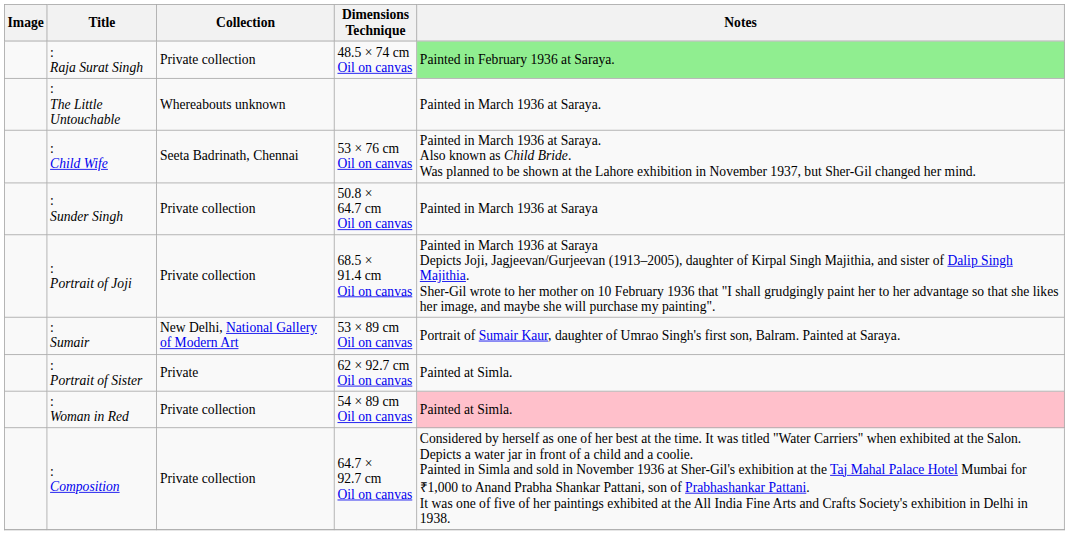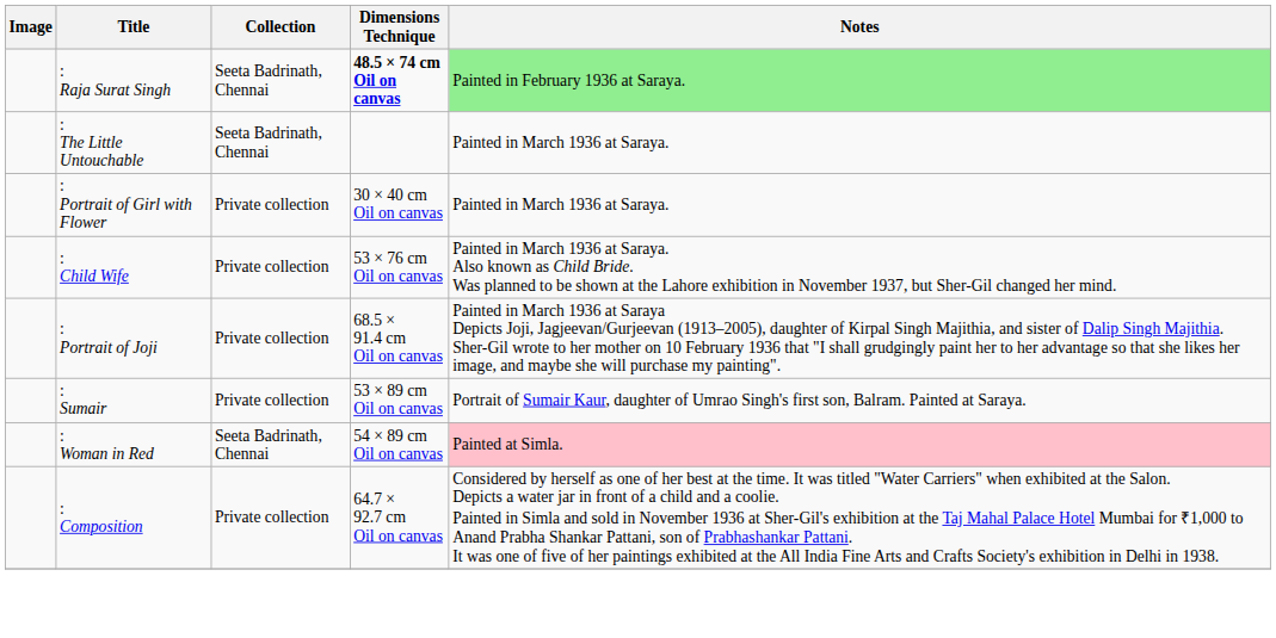 <table class="wikitable plainrowheaders sortable">
 <tr style="background:#ccc; text-align:center;">
 <th scope="col" class="unsortable">Image</th>
 <th scope="col">Title</th>
 <th scope="col">Collection</th>
 <th scope="col">Dimensions<br>Technique</th>
 <th scope="col" class="unsortable">Notes </th>
 </tr>
 <tr>
 <td></td>
 <td>:<br><em>Raja Surat Singh</em></td>
-<td>Private collection</td>
-<td>48.5 × 74 cm<br><a href='#'>Oil on canvas</a></td>
+<td>Seeta Badrinath, Chennai</td>
+<td><strong>48.5 × 74 cm<br><a href='#'>Oil on canvas</a></strong></td>
 <td style="background: lightgreen;">Painted in February 1936 at Saraya.</td>
 </tr>
 <tr>
 <td></td>
 <td>:<br><em>The Little Untouchable</em></td>
-<td>Whereabouts unknown</td>
+<td>Seeta Badrinath, Chennai</td>
 <td></td>
 <td>Painted in March 1936 at Saraya.</td>
 </tr>
 <tr>
 <td></td>
-<td>:<br><em><a href='#'>Child Wife</a></em></td>
-<td>Seeta Badrinath, Chennai</td>
-<td>53 × 76 cm<br><a href='#'>Oil on canvas</a></td>
-<td>Painted in March 1936 at Saraya.<br>Also known as <em>Child Bride</em>.<br>Was planned to be shown at the Lahore exhibition in November 1937, but Sher-Gil changed her mind.</td>
+<td>:<br><em>Portrait of Girl with Flower</em></td>
+<td>Private collection</td>
+<td>30 × 40 cm<br><a href='#'>Oil on canvas</a></td>
+<td>Painted in March 1936 at Saraya.</td>
 </tr>
 <tr>
 <td></td>
-<td>:<br><em>Sunder Singh</em></td>
+<td>:<br><em><a href='#'>Child Wife</a></em></td>
 <td>Private collection</td>
-<td>50.8 × 64.7 cm<br><a href='#'>Oil on canvas</a></td>
-<td>Painted in March 1936 at Saraya</td>
+<td>53 × 76 cm<br><a href='#'>Oil on canvas</a></td>
+<td>Painted in March 1936 at Saraya.<br>Also known as <em>Child Bride</em>.<br>Was planned to be shown at the Lahore exhibition in November 1937, but Sher-Gil changed her mind.</td>
 </tr>
 <tr>
 <td></td>
 <td>:<br><em>Portrait of Joji</em></td>
 <td>Private collection</td>
 <td>68.5 × 91.4 cm<br><a href='#'>Oil on canvas</a></td>
 <td>Painted in March 1936 at Saraya<br>Depicts Joji, Jagjeevan/Gurjeevan (1913–2005), daughter of Kirpal Singh Majithia, and sister of <a href='#'>Dalip Singh Majithia</a>.<br>Sher-Gil wrote to her mother on 10 February 1936 that "I shall grudgingly paint her to her advantage so that she likes her image, and maybe she will purchase my painting".</td>
 </tr>
 <tr>
 <td></td>
 <td>:<br><em>Sumair</em></td>
-<td>New Delhi, <a href='#'>National Gallery of Modern Art</a></td>
+<td>Private collection</td>
 <td>53 × 89 cm<br><a href='#'>Oil on canvas</a></td>
 <td>Portrait of <a href='#'>Sumair Kaur</a>, daughter of Umrao Singh's first son, Balram. Painted at Saraya.</td>
 </tr>
 <tr>
 <td></td>
-<td>:<br><em>Portrait of Sister</em></td>
-<td>Private</td>
-<td>62 × 92.7 cm<br><a href='#'>Oil on canvas</a></td>
-<td>Painted at Simla.</td>
-</tr>
-<tr>
-<td></td>
 <td>:<br><em>Woman in Red</em></td>
-<td>Private collection</td>
+<td>Seeta Badrinath, Chennai</td>
 <td>54 × 89 cm<br><a href='#'>Oil on canvas</a></td>
 <td style="background: pink;">Painted at Simla.</td>
 </tr>
 <tr>
 <td></td>
 <td>:<br><em><a href='#'>Composition</a></em></td>
 <td>Private collection</td>
 <td>64.7 × 92.7 cm<br><a href='#'>Oil on canvas</a></td>
 <td>Considered by herself as one of her best at the time. It was titled "Water Carriers" when exhibited at the Salon.<br>Depicts a water jar in front of a child and a coolie.<br>Painted in Simla and sold in November 1936 at Sher-Gil's exhibition at the <a href='#'>Taj Mahal Palace Hotel</a> Mumbai for ₹1,000 to Anand Prabha Shankar Pattani, son of <a href='#'>Prabhashankar Pattani</a>.<br>It was one of five of her paintings exhibited at the All India Fine Arts and Crafts Society's exhibition in Delhi in 1938.</td>
 </tr>
 <tr>
 </tr>
 </table>
